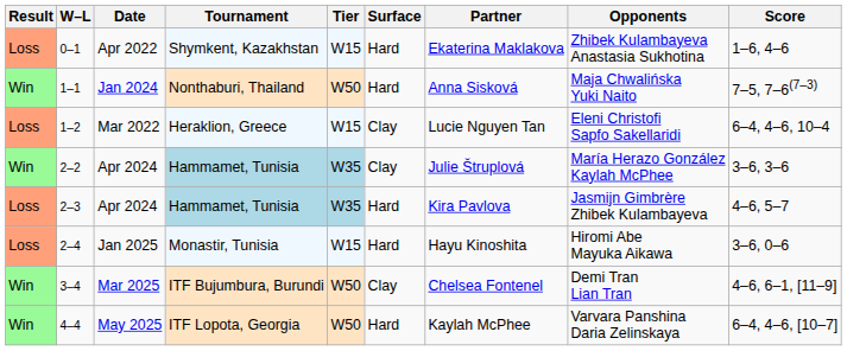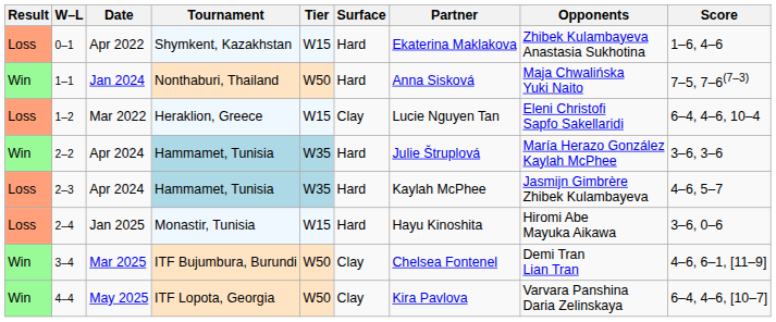 <table class="sortable wikitable">
 <tr>
 <th>Result</th>
 <th class="unsortable">W–L</th>
 <th>Date</th>
 <th>Tournament</th>
 <th>Tier</th>
 <th>Surface</th>
 <th>Partner</th>
 <th>Opponents</th>
 <th class="unsortable">Score</th>
 </tr>
 <tr>
 <td bgcolor=ffa07a>Loss</td>
 <td><small>0–1</small></td>
 <td>Apr 2022</td>
 <td style="background:#f0f8ff;">Shymkent, Kazakhstan</td>
 <td style="background:#f0f8ff;">W15</td>
 <td>Hard</td>
 <td> <a href='#'>Ekaterina Maklakova</a></td>
 <td> <a href='#'>Zhibek Kulambayeva</a> <br>  Anastasia Sukhotina</td>
 <td>1–6, 4–6</td>
 </tr>
 <tr>
 <td bgcolor=98FB98>Win</td>
 <td><small>1–1</small></td>
 <td><a href='#'>Jan 2024</a></td>
 <td style="background:#ffe4c4;">Nonthaburi, Thailand</td>
 <td style="background:#ffe4c4;">W50</td>
 <td>Hard</td>
 <td> <a href='#'>Anna Sisková</a></td>
 <td> <a href='#'>Maja Chwalińska</a> <br>  <a href='#'>Yuki Naito</a></td>
 <td>7–5, 7–6<sup>(7–3)</sup></td>
 </tr>
 <tr>
 <td bgcolor=ffa07a>Loss</td>
 <td><small>1–2</small></td>
 <td>Mar 2022</td>
 <td style="background:#f0f8ff;">Heraklion, Greece</td>
 <td style="background:#f0f8ff;">W15</td>
 <td>Clay</td>
 <td> Lucie Nguyen Tan</td>
 <td> <a href='#'>Eleni Christofi</a> <br>  <a href='#'>Sapfo Sakellaridi</a></td>
 <td>6–4, 4–6, 10–4</td>
 </tr>
 <tr>
 <td bgcolor=98FB98>Win</td>
 <td><small>2–2</small></td>
 <td>Apr 2024</td>
 <td style="background:lightblue;">Hammamet, Tunisia</td>
 <td style="background:lightblue;">W35</td>
-<td>Clay</td>
+<td>Hard</td>
 <td> <a href='#'>Julie Štruplová</a></td>
 <td> <a href='#'>María Herazo González</a> <br>  <a href='#'>Kaylah McPhee</a></td>
 <td>3–6, 3–6</td>
 </tr>
 <tr>
 <td bgcolor=ffa07a>Loss</td>
 <td><small>2–3</small></td>
 <td>Apr 2024</td>
 <td style="background:lightblue;">Hammamet, Tunisia</td>
 <td style="background:lightblue;">W35</td>
 <td>Hard</td>
-<td> <a href='#'>Kira Pavlova</a></td>
+<td> Kaylah McPhee</td>
 <td> <a href='#'>Jasmijn Gimbrère</a> <br>  Zhibek Kulambayeva</td>
 <td>4–6, 5–7</td>
 </tr>
 <tr>
 <td bgcolor=ffa07a>Loss</td>
 <td><small>2–4</small></td>
 <td>Jan 2025</td>
 <td style="background:#f0f8ff;">Monastir, Tunisia</td>
 <td style="background:#f0f8ff;">W15</td>
 <td>Hard</td>
 <td> Hayu Kinoshita</td>
 <td> Hiromi Abe <br>  Mayuka Aikawa</td>
 <td>3–6, 0–6</td>
 </tr>
 <tr>
 <td bgcolor=98FB98>Win</td>
 <td><small>3–4</small></td>
 <td><a href='#'>Mar 2025</a></td>
 <td style="background:#ffe4c4;">ITF Bujumbura, Burundi</td>
 <td style="background:#ffe4c4;">W50</td>
 <td>Clay</td>
 <td> <a href='#'>Chelsea Fontenel</a></td>
 <td> Demi Tran <br>  <a href='#'>Lian Tran</a></td>
 <td>4–6, 6–1, [11–9]</td>
 </tr>
 <tr>
 <td bgcolor=98FB98>Win</td>
 <td><small>4–4</small></td>
 <td><a href='#'>May 2025</a></td>
 <td style="background:#ffe4c4;">ITF Lopota, Georgia</td>
 <td style="background:#ffe4c4;">W50</td>
-<td>Hard</td>
-<td> Kaylah McPhee</td>
+<td>Clay</td>
+<td> <a href='#'>Kira Pavlova</a></td>
 <td> Varvara Panshina <br>  Daria Zelinskaya</td>
 <td>6–4, 4–6, [10–7]</td>
 </tr>
 </table>
